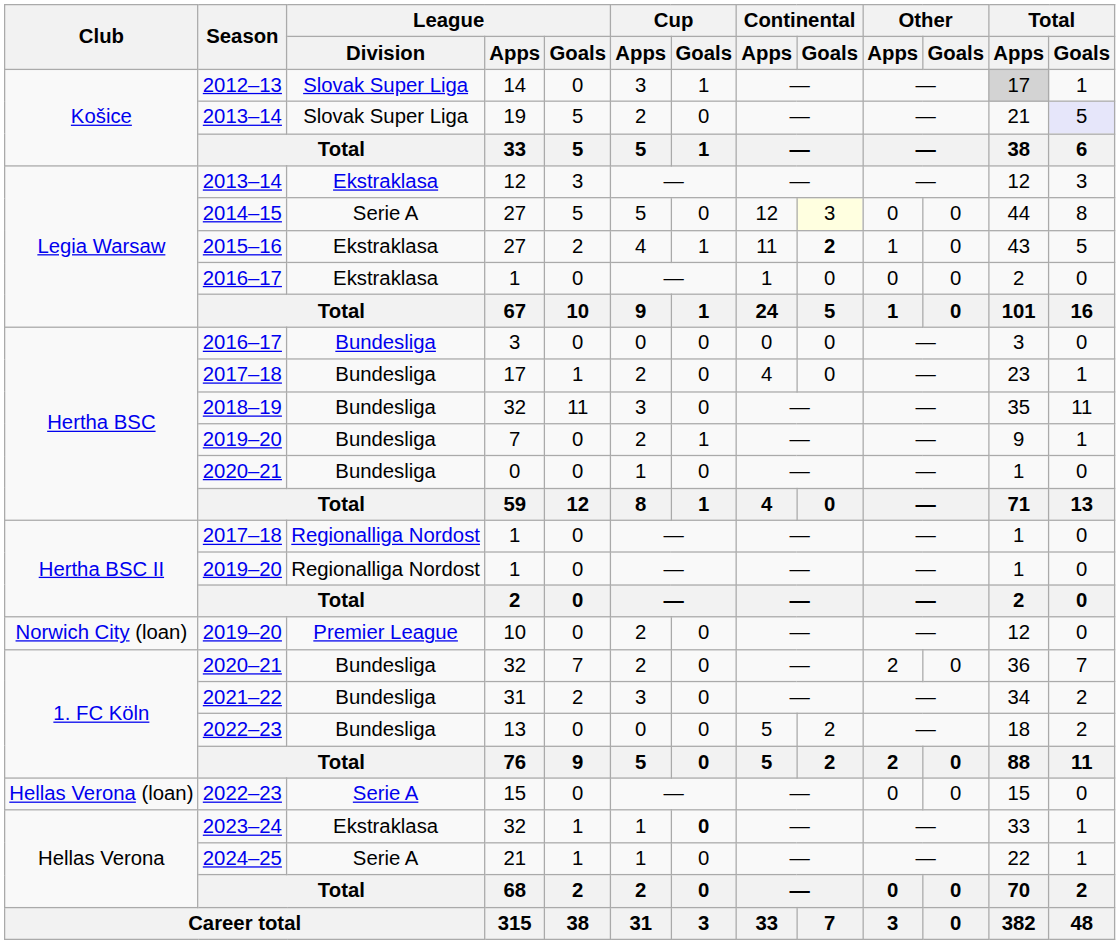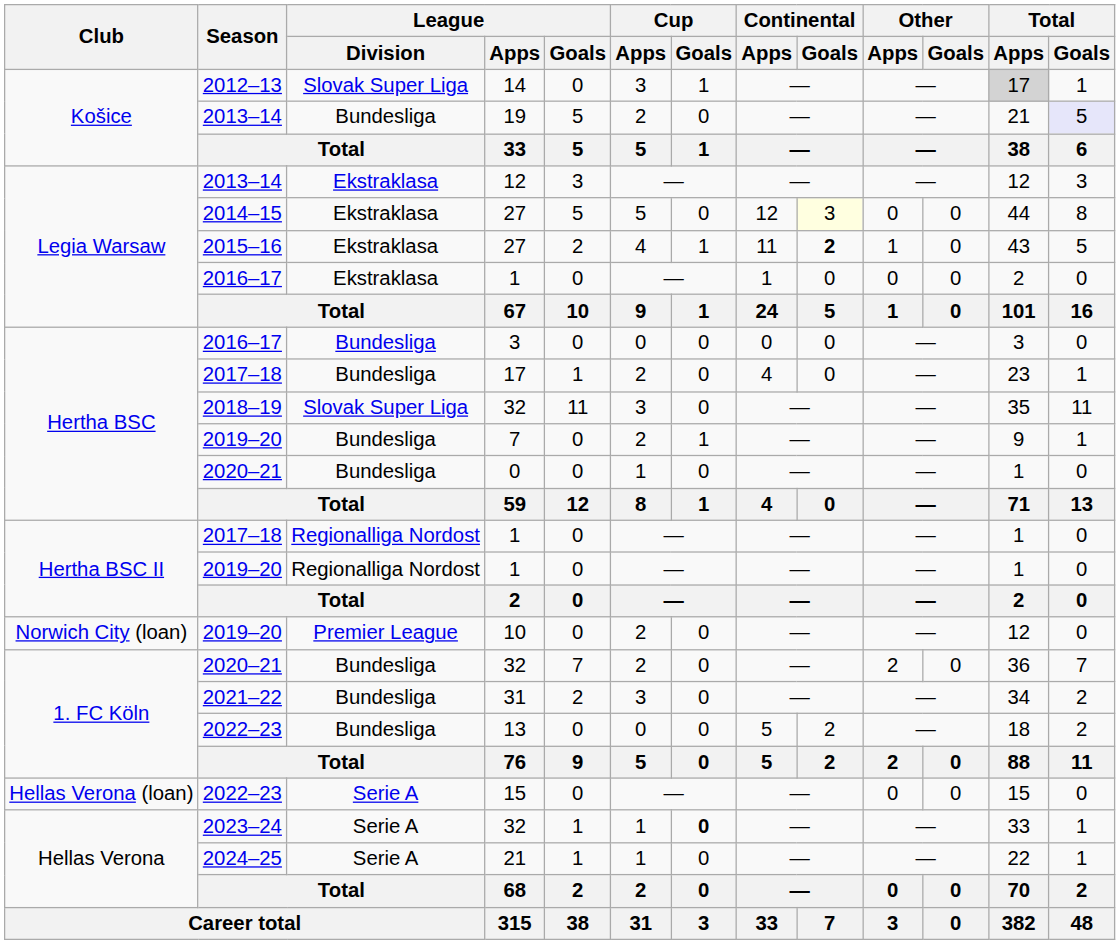 <table class="wikitable" style="text-align:center">
 <tr>
 <th rowspan="2">Club</th>
 <th rowspan="2">Season</th>
 <th colspan="3">League</th>
 <th colspan="2">Cup</th>
 <th colspan="2">Continental</th>
 <th colspan="2">Other</th>
 <th colspan="2">Total</th>
 </tr>
 <tr>
 <th>Division</th>
 <th>Apps</th>
 <th>Goals</th>
 <th>Apps</th>
 <th>Goals</th>
 <th>Apps</th>
 <th>Goals</th>
 <th>Apps</th>
 <th>Goals</th>
 <th>Apps</th>
 <th>Goals</th>
 </tr>
 <tr>
 <td rowspan="3"><a href='#'>Košice</a></td>
 <td><a href='#'>2012–13</a></td>
 <td><a href='#'>Slovak Super Liga</a></td>
 <td>14</td>
 <td>0</td>
 <td>3</td>
 <td>1</td>
 <td colspan="2">—</td>
 <td colspan="2">—</td>
 <td style="background: lightgrey;">17</td>
 <td>1</td>
 </tr>
 <tr>
 <td><a href='#'>2013–14</a></td>
-<td>Slovak Super Liga</td>
+<td>Bundesliga</td>
 <td>19</td>
 <td>5</td>
 <td>2</td>
 <td>0</td>
 <td colspan="2">—</td>
 <td colspan="2">—</td>
 <td>21</td>
 <td style="background: lavender;">5</td>
 </tr>
 <tr>
 <th colspan="2">Total</th>
 <th>33</th>
 <th>5</th>
 <th>5</th>
 <th>1</th>
 <th colspan="2">—</th>
 <th colspan="2">—</th>
 <th>38</th>
 <th>6</th>
 </tr>
 <tr>
 <td rowspan="5"><a href='#'>Legia Warsaw</a></td>
 <td><a href='#'>2013–14</a></td>
 <td><a href='#'>Ekstraklasa</a></td>
 <td>12</td>
 <td>3</td>
 <td colspan="2">—</td>
 <td colspan="2">—</td>
 <td colspan="2">—</td>
 <td>12</td>
 <td>3</td>
 </tr>
 <tr>
 <td><a href='#'>2014–15</a></td>
-<td>Serie A</td>
+<td>Ekstraklasa</td>
 <td>27</td>
 <td>5</td>
 <td>5</td>
 <td>0</td>
 <td>12</td>
 <td style="background: lightyellow;">3</td>
 <td>0</td>
 <td>0</td>
 <td>44</td>
 <td>8</td>
 </tr>
 <tr>
 <td><a href='#'>2015–16</a></td>
 <td>Ekstraklasa</td>
 <td>27</td>
 <td>2</td>
 <td>4</td>
 <td>1</td>
 <td>11</td>
 <td><strong>2</strong></td>
 <td>1</td>
 <td>0</td>
 <td>43</td>
 <td>5</td>
 </tr>
 <tr>
 <td><a href='#'>2016–17</a></td>
 <td>Ekstraklasa</td>
 <td>1</td>
 <td>0</td>
 <td colspan="2">—</td>
 <td>1</td>
 <td>0</td>
 <td>0</td>
 <td>0</td>
 <td>2</td>
 <td>0</td>
 </tr>
 <tr>
 <th colspan="2">Total</th>
 <th>67</th>
 <th>10</th>
 <th>9</th>
 <th>1</th>
 <th>24</th>
 <th>5</th>
 <th>1</th>
 <th>0</th>
 <th>101</th>
 <th>16</th>
 </tr>
 <tr>
 <td rowspan="6"><a href='#'>Hertha BSC</a></td>
 <td><a href='#'>2016–17</a></td>
 <td><a href='#'>Bundesliga</a></td>
 <td>3</td>
 <td>0</td>
 <td>0</td>
 <td>0</td>
 <td>0</td>
 <td>0</td>
 <td colspan="2">—</td>
 <td>3</td>
 <td>0</td>
 </tr>
 <tr>
 <td><a href='#'>2017–18</a></td>
 <td>Bundesliga</td>
 <td>17</td>
 <td>1</td>
 <td>2</td>
 <td>0</td>
 <td>4</td>
 <td>0</td>
 <td colspan="2">—</td>
 <td>23</td>
 <td>1</td>
 </tr>
 <tr>
 <td><a href='#'>2018–19</a></td>
-<td>Bundesliga</td>
+<td><a href='#'>Slovak Super Liga</a></td>
 <td>32</td>
 <td>11</td>
 <td>3</td>
 <td>0</td>
 <td colspan="2">—</td>
 <td colspan="2">—</td>
 <td>35</td>
 <td>11</td>
 </tr>
 <tr>
 <td><a href='#'>2019–20</a></td>
 <td>Bundesliga</td>
 <td>7</td>
 <td>0</td>
 <td>2</td>
 <td>1</td>
 <td colspan="2">—</td>
 <td colspan="2">—</td>
 <td>9</td>
 <td>1</td>
 </tr>
 <tr>
 <td><a href='#'>2020–21</a></td>
 <td>Bundesliga</td>
 <td>0</td>
 <td>0</td>
 <td>1</td>
 <td>0</td>
 <td colspan="2">—</td>
 <td colspan="2">—</td>
 <td>1</td>
 <td>0</td>
 </tr>
 <tr>
 <th colspan="2">Total</th>
 <th>59</th>
 <th>12</th>
 <th>8</th>
 <th>1</th>
 <th>4</th>
 <th>0</th>
 <th colspan="2">—</th>
 <th>71</th>
 <th>13</th>
 </tr>
 <tr>
 <td rowspan="3"><a href='#'>Hertha BSC II</a></td>
 <td><a href='#'>2017–18</a></td>
 <td><a href='#'>Regionalliga Nordost</a></td>
 <td>1</td>
 <td>0</td>
 <td colspan="2">—</td>
 <td colspan="2">—</td>
 <td colspan="2">—</td>
 <td>1</td>
 <td>0</td>
 </tr>
 <tr>
 <td><a href='#'>2019–20</a></td>
 <td>Regionalliga Nordost</td>
 <td>1</td>
 <td>0</td>
 <td colspan="2">—</td>
 <td colspan="2">—</td>
 <td colspan="2">—</td>
 <td>1</td>
 <td>0</td>
 </tr>
 <tr>
 <th colspan="2">Total</th>
 <th>2</th>
 <th>0</th>
 <th colspan="2">—</th>
 <th colspan="2">—</th>
 <th colspan="2">—</th>
 <th>2</th>
 <th>0</th>
 </tr>
 <tr>
 <td><a href='#'>Norwich City</a> (loan)</td>
 <td><a href='#'>2019–20</a></td>
 <td><a href='#'>Premier League</a></td>
 <td>10</td>
 <td>0</td>
 <td>2</td>
 <td>0</td>
 <td colspan="2">—</td>
 <td colspan="2">—</td>
 <td>12</td>
 <td>0</td>
 </tr>
 <tr>
 <td rowspan="4"><a href='#'>1. FC Köln</a></td>
 <td><a href='#'>2020–21</a></td>
 <td>Bundesliga</td>
 <td>32</td>
 <td>7</td>
 <td>2</td>
 <td>0</td>
 <td colspan="2">—</td>
 <td>2</td>
 <td>0</td>
 <td>36</td>
 <td>7</td>
 </tr>
 <tr>
 <td><a href='#'>2021–22</a></td>
 <td>Bundesliga</td>
 <td>31</td>
 <td>2</td>
 <td>3</td>
 <td>0</td>
 <td colspan="2">—</td>
 <td colspan="2">—</td>
 <td>34</td>
 <td>2</td>
 </tr>
 <tr>
 <td><a href='#'>2022–23</a></td>
 <td>Bundesliga</td>
 <td>13</td>
 <td>0</td>
 <td>0</td>
 <td>0</td>
 <td>5</td>
 <td>2</td>
 <td colspan="2">—</td>
 <td>18</td>
 <td>2</td>
 </tr>
 <tr>
 <th colspan="2">Total</th>
 <th>76</th>
 <th>9</th>
 <th>5</th>
 <th>0</th>
 <th>5</th>
 <th>2</th>
 <th>2</th>
 <th>0</th>
 <th>88</th>
 <th>11</th>
 </tr>
 <tr>
 <td><a href='#'>Hellas Verona</a> (loan)</td>
 <td><a href='#'>2022–23</a></td>
 <td><a href='#'>Serie A</a></td>
 <td>15</td>
 <td>0</td>
 <td colspan="2">—</td>
 <td colspan="2">—</td>
 <td>0</td>
 <td>0</td>
 <td>15</td>
 <td>0</td>
 </tr>
 <tr>
 <td rowspan="3">Hellas Verona</td>
 <td><a href='#'>2023–24</a></td>
-<td>Ekstraklasa</td>
+<td>Serie A</td>
 <td>32</td>
 <td>1</td>
 <td>1</td>
 <td><strong>0</strong></td>
 <td colspan="2">—</td>
 <td colspan="2">—</td>
 <td>33</td>
 <td>1</td>
 </tr>
 <tr>
 <td><a href='#'>2024–25</a></td>
 <td>Serie A</td>
 <td>21</td>
 <td>1</td>
 <td>1</td>
 <td>0</td>
 <td colspan="2">—</td>
 <td colspan="2">—</td>
 <td>22</td>
 <td>1</td>
 </tr>
 <tr>
 <th colspan="2">Total</th>
 <th>68</th>
 <th>2</th>
 <th>2</th>
 <th>0</th>
 <th colspan="2">—</th>
 <th>0</th>
 <th>0</th>
 <th>70</th>
 <th>2</th>
 </tr>
 <tr>
 <th colspan="3">Career total</th>
 <th>315</th>
 <th>38</th>
 <th>31</th>
 <th>3</th>
 <th>33</th>
 <th>7</th>
 <th>3</th>
 <th>0</th>
 <th>382</th>
 <th>48</th>
 </tr>
 </table>
